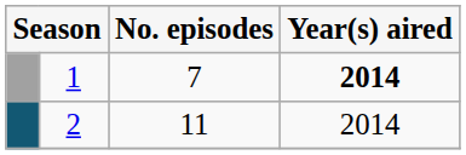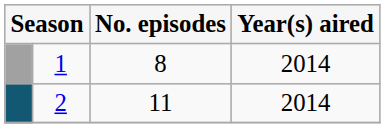 <table class="wikitable" style="text-align: center;" style="background: #FFFFFF;">
 <tr>
 <th colspan="2" rowspan="1" style="background-color:#F6F6F6;">Season</th>
 <th rowspan="1" style="background-color:#F6F6F6;">No. episodes</th>
 <th rowspan="1" style="background-color:#F6F6F6;">Year(s) aired</th>
 </tr>
 <tr>
 <td bgcolor="A1A1A1"></td>
 <td><a href='#'>1</a></td>
-<td align=center>7</td>
-<td align=center><strong>2014</strong></td>
+<td align=center>8</td>
+<td align=center>2014</td>
 </tr>
 <tr>
 <td bgcolor="125873"></td>
 <td><a href='#'>2</a></td>
 <td align=center>11</td>
 <td align=center>2014</td>
 </tr>
 <tr>
 </tr>
 </table>
